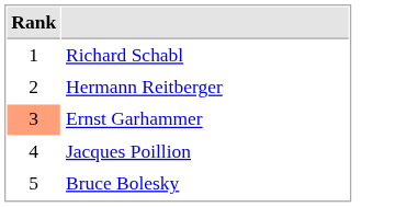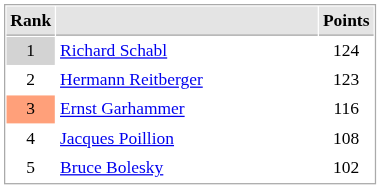 <table cellspacing="1" cellpadding="3" style="border:1px solid #AAAAAA;font-size:86%">
 <tr bgcolor="#E4E4E4">
 <th style="border-bottom:1px solid #AAAAAA" width=10>Rank</th>
 <th style="border-bottom:1px solid #AAAAAA" width=200></th>
+<th style="border-bottom:1px solid #AAAAAA" width=20>Points</th>
 </tr>
 <tr>
-<td align="center">1</td>
+<td align="center" style="background: lightgrey;">1</td>
 <td> <a href='#'>Richard Schabl</a></td>
+<td align=center>124</td>
 </tr>
 <tr>
 <td align="center">2</td>
 <td> <a href='#'>Hermann Reitberger</a></td>
+<td align=center>123</td>
 </tr>
 <tr>
 <td align="center" style="background: lightsalmon;">3</td>
 <td> <a href='#'>Ernst Garhammer</a></td>
+<td align=center>116</td>
 </tr>
 <tr>
 <td align="center">4</td>
 <td> <a href='#'>Jacques Poillion</a></td>
+<td align=center>108</td>
 </tr>
 <tr>
 <td align="center">5</td>
 <td> <a href='#'>Bruce Bolesky</a></td>
+<td align=center>102</td>
 </tr>
 </table>
